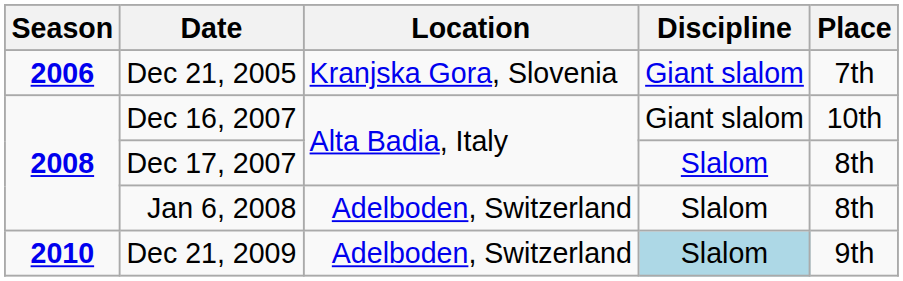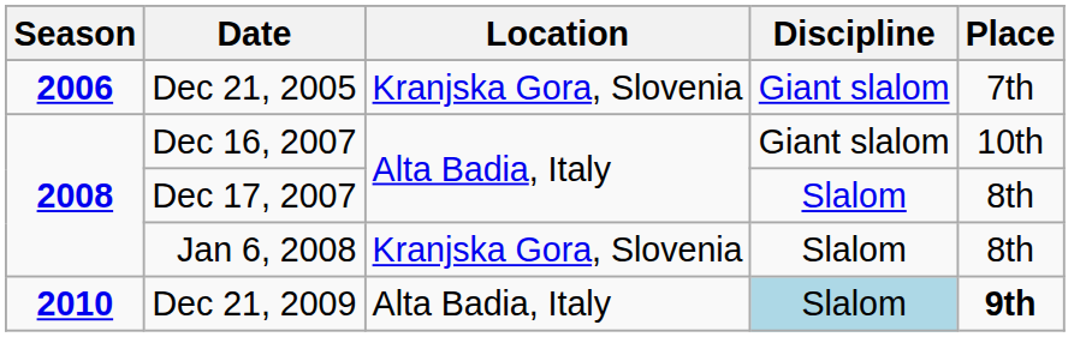 <table class="wikitable" style="text-align:center; font-size:95%;">
 <tr>
 <th>Season</th>
 <th>Date</th>
 <th>Location</th>
 <th>Discipline</th>
 <th>Place</th>
 </tr>
 <tr>
 <td><strong><a href='#'>2006</a></strong></td>
 <td align=right>Dec 21, 2005</td>
 <td align=left><a href='#'>Kranjska Gora</a>, Slovenia</td>
 <td><a href='#'>Giant slalom</a></td>
 <td>7th</td>
 </tr>
 <tr>
 <td rowspan=3><strong><a href='#'>2008</a></strong></td>
 <td align=right>Dec 16, 2007</td>
 <td align=left rowspan=2><a href='#'>Alta Badia</a>, Italy</td>
 <td>Giant slalom</td>
 <td>10th</td>
 </tr>
 <tr>
 <td align=right>Dec 17, 2007</td>
 <td><a href='#'>Slalom</a></td>
 <td>8th</td>
 </tr>
 <tr>
 <td align=right>Jan 6, 2008</td>
-<td align=left>   <a href='#'>Adelboden</a>, Switzerland</td>
+<td align=left><a href='#'>Kranjska Gora</a>, Slovenia</td>
 <td>Slalom</td>
 <td>8th</td>
 </tr>
 <tr>
 <td><strong><a href='#'>2010</a></strong></td>
 <td align=right>Dec 21, 2009</td>
-<td align=left>   <a href='#'>Adelboden</a>, Switzerland</td>
+<td align=left>Alta Badia, Italy</td>
 <td style="background: lightblue;">Slalom</td>
-<td>9th</td>
+<td><strong>9th</strong></td>
 </tr>
 </table>
